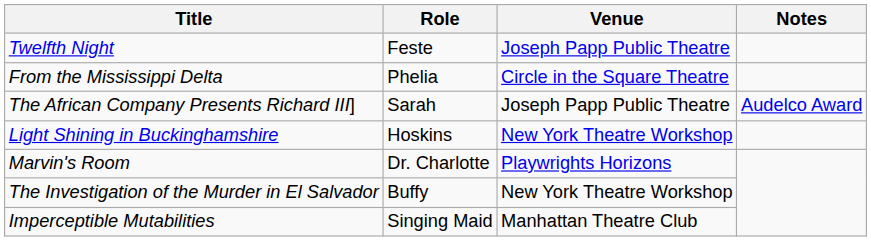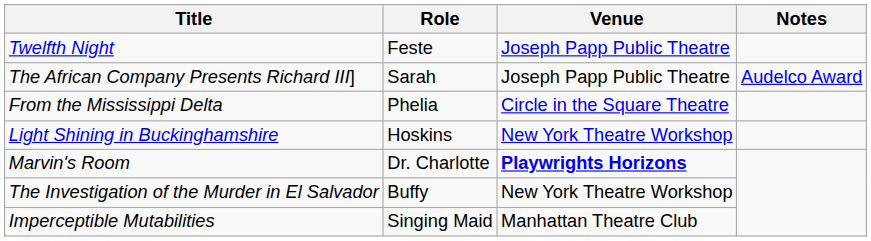 <table class="wikitable">
 <tr>
 <th>Title</th>
 <th>Role</th>
 <th>Venue</th>
 <th>Notes</th>
 </tr>
 <tr>
 <td><a href='#'><em>Twelfth Night</em></a></td>
 <td>Feste</td>
 <td><a href='#'>Joseph Papp Public Theatre</a></td>
 </tr>
 <tr>
+<td><em>The African Company Presents Richard III</em>]</td>
+<td>Sarah</td>
+<td>Joseph Papp Public Theatre</td>
+<td><a href='#'>Audelco Award</a></td>
+</tr>
+<tr>
 <td><em>From the Mississippi Delta</em></td>
 <td>Phelia</td>
 <td><a href='#'>Circle in the Square Theatre</a></td>
 <td></td>
-</tr>
-<tr>
-<td><em>The African Company Presents Richard III</em>]</td>
-<td>Sarah</td>
-<td>Joseph Papp Public Theatre</td>
-<td><a href='#'>Audelco Award</a></td>
 </tr>
 <tr>
 <td><em><a href='#'>Light Shining in Buckinghamshire</a></em></td>
 <td>Hoskins</td>
 <td><a href='#'>New York Theatre Workshop</a></td>
 <td></td>
 </tr>
 <tr>
 <td><em>Marvin's Room</em></td>
 <td>Dr. Charlotte</td>
-<td><a href='#'>Playwrights Horizons</a></td>
+<td><strong><a href='#'>Playwrights Horizons</a></strong></td>
 </tr>
 <tr>
 <td><em>The Investigation of the Murder in El Salvador </em></td>
 <td>Buffy</td>
 <td>New York Theatre Workshop</td>
 </tr>
 <tr>
 <td><em>Imperceptible Mutabilities </em></td>
 <td>Singing Maid</td>
 <td>Manhattan Theatre Club</td>
 </tr>
 </table>
